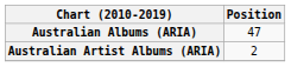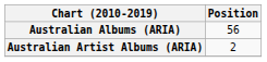 <table class="wikitable plainrowheaders" style="text-align:center">
 <tr>
 <th scope="col">Chart (2010-2019)</th>
 <th scope="col">Position</th>
 </tr>
 <tr>
 <th scope="row">Australian Albums (ARIA)</th>
-<td>47</td>
+<td>56</td>
 </tr>
 <tr>
 <th scope="row">Australian Artist Albums (ARIA)</th>
 <td>2</td>
 </tr>
 <tr>
 </tr>
 </table>
